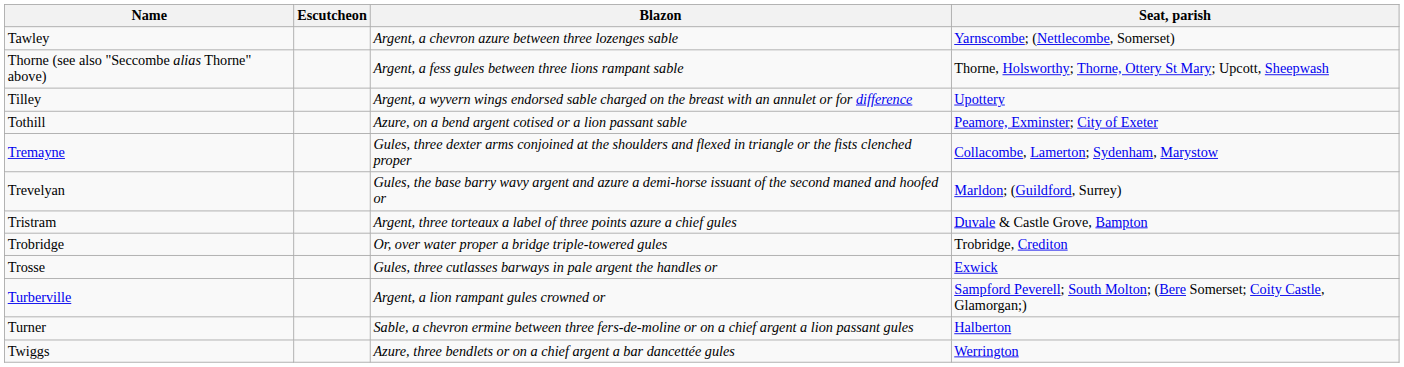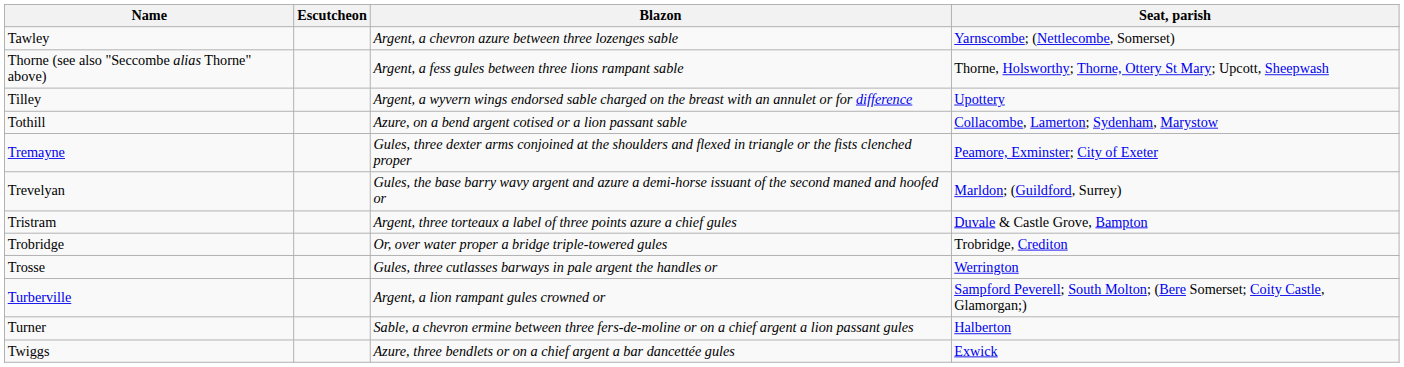 <table class="wikitable">
 <tr>
 <th>Name</th>
 <th>Escutcheon</th>
 <th>Blazon</th>
 <th>Seat, parish</th>
 </tr>
 <tr>
 <td>Tawley</td>
 <td></td>
 <td><em>Argent, a chevron azure between three lozenges sable</em></td>
 <td><a href='#'>Yarnscombe</a>; (<a href='#'>Nettlecombe</a>, Somerset)</td>
 </tr>
 <tr>
 <td>Thorne (see also "Seccombe <em>alias</em> Thorne" above)</td>
 <td></td>
 <td><em>Argent, a fess gules between three lions rampant sable</em></td>
 <td>Thorne, <a href='#'>Holsworthy</a>; <a href='#'>Thorne, Ottery St Mary</a>; Upcott, <a href='#'>Sheepwash</a></td>
 </tr>
 <tr>
 <td>Tilley</td>
 <td></td>
 <td><em>Argent, a wyvern wings endorsed sable charged on the breast with an annulet or for <a href='#'>difference</a></em></td>
 <td><a href='#'>Upottery</a></td>
 </tr>
 <tr>
 <td>Tothill</td>
 <td></td>
 <td><em>Azure, on a bend argent cotised or a lion passant sable</em></td>
-<td><a href='#'>Peamore, Exminster</a>; <a href='#'>City of Exeter</a></td>
+<td><a href='#'>Collacombe</a>, <a href='#'>Lamerton</a>; <a href='#'>Sydenham</a>, <a href='#'>Marystow</a></td>
 </tr>
 <tr>
 <td><a href='#'>Tremayne</a></td>
 <td></td>
 <td><em>Gules, three dexter arms conjoined at the shoulders and flexed in triangle or the fists clenched proper</em></td>
-<td><a href='#'>Collacombe</a>, <a href='#'>Lamerton</a>; <a href='#'>Sydenham</a>, <a href='#'>Marystow</a></td>
+<td><a href='#'>Peamore, Exminster</a>; <a href='#'>City of Exeter</a></td>
 </tr>
 <tr>
 <td>Trevelyan</td>
 <td></td>
 <td><em>Gules, the base barry wavy argent and azure a demi-horse issuant of the second maned and hoofed or</em></td>
 <td><a href='#'>Marldon</a>; (<a href='#'>Guildford</a>, Surrey)</td>
 </tr>
 <tr>
 <td>Tristram</td>
 <td></td>
 <td><em>Argent, three torteaux a label of three points azure a chief gules</em></td>
 <td><a href='#'>Duvale</a> & Castle Grove, <a href='#'>Bampton</a></td>
 </tr>
 <tr>
 <td>Trobridge</td>
 <td></td>
 <td><em>Or, over water proper a bridge triple-towered gules</em></td>
 <td>Trobridge, <a href='#'>Crediton</a></td>
 </tr>
 <tr>
 <td>Trosse</td>
 <td></td>
 <td><em>Gules, three cutlasses barways in pale argent the handles or</em></td>
-<td><a href='#'>Exwick</a></td>
+<td><a href='#'>Werrington</a></td>
 </tr>
 <tr>
 <td><a href='#'>Turberville</a></td>
 <td></td>
 <td><em> Argent, a lion rampant gules crowned or</em></td>
 <td><a href='#'>Sampford Peverell</a>; <a href='#'>South Molton</a>; (<a href='#'>Bere</a> Somerset; <a href='#'>Coity Castle</a>, Glamorgan;)</td>
 </tr>
 <tr>
 <td>Turner</td>
 <td></td>
 <td><em>Sable, a chevron ermine between three fers-de-moline or on a chief argent a lion passant gules</em></td>
 <td><a href='#'>Halberton</a></td>
 </tr>
 <tr>
 <td>Twiggs</td>
 <td></td>
 <td><em>Azure, three bendlets or on a chief argent a bar dancettée gules</em></td>
-<td><a href='#'>Werrington</a></td>
+<td><a href='#'>Exwick</a></td>
 </tr>
 </table>
